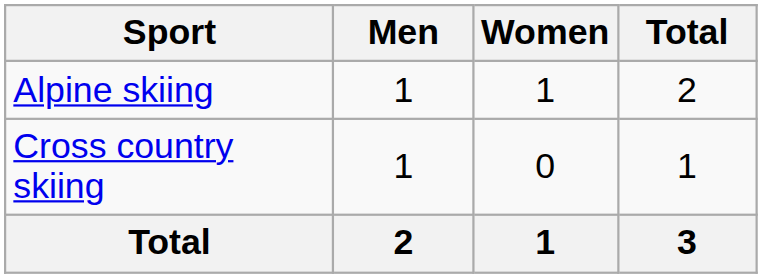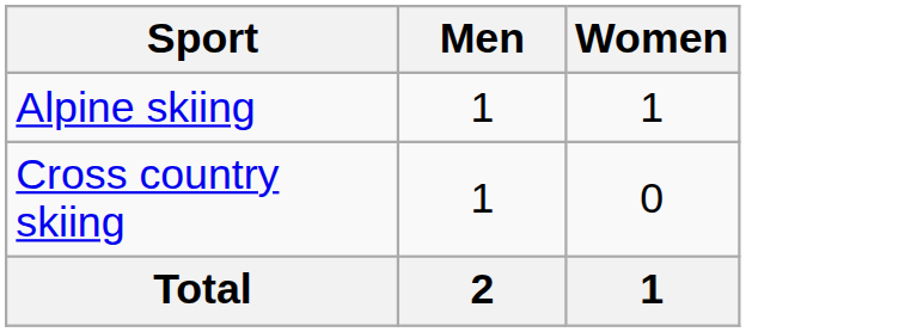 <table class="wikitable sortable" style="text-align:center;">
 <tr>
 <th width=140>Sport</th>
 <th width=55>Men</th>
 <th width=55>Women</th>
-<th width=55>Total</th>
 </tr>
 <tr>
 <td align=left><a href='#'>Alpine skiing</a></td>
 <td>1</td>
 <td>1</td>
-<td>2</td>
 </tr>
 <tr>
 <td align=left><a href='#'>Cross country skiing</a></td>
 <td>1</td>
 <td>0</td>
-<td>1</td>
 </tr>
 <tr>
 <th>Total</th>
 <th>2</th>
 <th>1</th>
-<th>3</th>
 </tr>
 </table>
